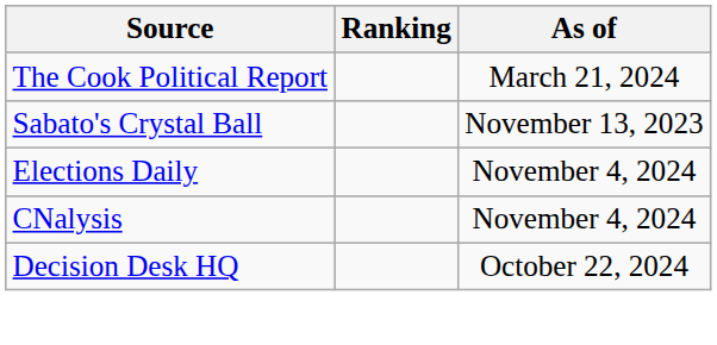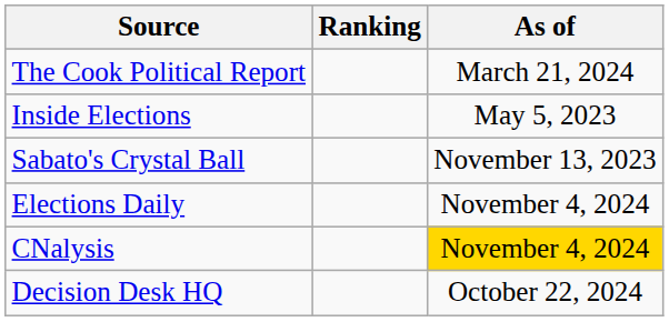 <table class="wikitable" style="text-align:center">
 <tr>
 <th>Source</th>
 <th>Ranking</th>
 <th>As of</th>
 </tr>
 <tr>
 <td align=left><a href='#'>The Cook Political Report</a></td>
 <td></td>
 <td>March 21, 2024</td>
+</tr>
+<tr>
+<td align=left><a href='#'>Inside Elections</a></td>
+<td></td>
+<td>May 5, 2023</td>
 </tr>
 <tr>
 <td align=left><a href='#'>Sabato's Crystal Ball</a></td>
 <td></td>
 <td>November 13, 2023</td>
 </tr>
 <tr>
 <td align=left><a href='#'>Elections Daily</a></td>
 <td></td>
 <td>November 4, 2024</td>
 </tr>
 <tr>
 <td align=left><a href='#'>CNalysis</a></td>
 <td></td>
-<td>November 4, 2024</td>
+<td style="background: gold;">November 4, 2024</td>
 </tr>
 <tr>
 <td align=left><a href='#'>Decision Desk HQ</a></td>
 <td></td>
 <td>October 22, 2024</td>
 </tr>
 </table>
